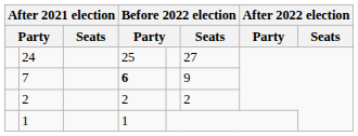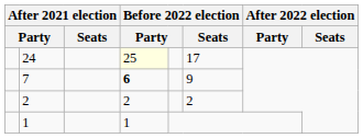 <table class="wikitable">
 <tr>
 <th colspan="3">After 2021 election</th>
 <th colspan="3">Before 2022 election</th>
 <th colspan="3">After 2022 election</th>
 </tr>
 <tr>
 <th colspan="2">Party</th>
 <th>Seats</th>
 <th colspan="2">Party</th>
 <th>Seats</th>
 <th colspan="2">Party</th>
 <th>Seats</th>
 </tr>
 <tr>
 <td></td>
 <td>24</td>
 <td></td>
-<td>25</td>
+<td style="background: lightyellow;">25</td>
 <td></td>
-<td>27</td>
+<td>17</td>
 </tr>
 <tr>
 <td></td>
 <td>7</td>
 <td></td>
 <td><strong>6</strong></td>
 <td></td>
 <td>9</td>
 </tr>
 <tr>
 <td></td>
 <td>2</td>
 <td></td>
 <td>2</td>
 <td></td>
 <td>2</td>
 </tr>
 <tr>
 <td></td>
 <td>1</td>
 <td></td>
 <td>1</td>
 <td colspan="3"></td>
 </tr>
 </table>
